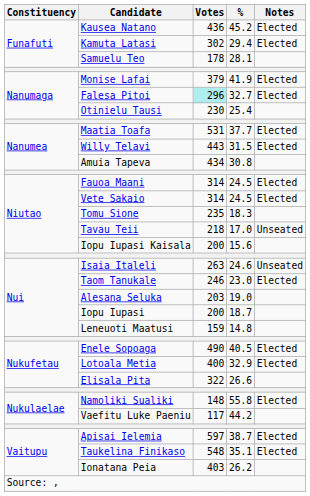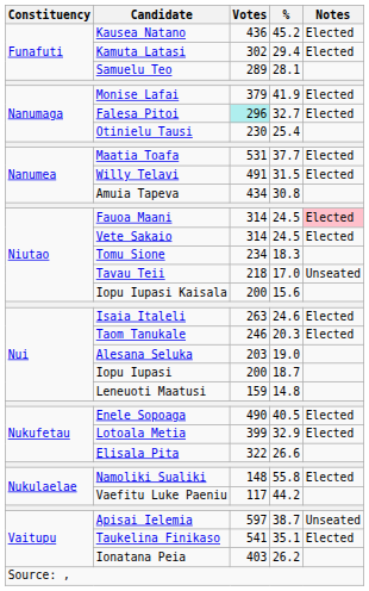 <table class=wikitable>
 <tr>
 <th>Constituency</th>
 <th>Candidate</th>
 <th>Votes</th>
 <th>%</th>
 <th>Notes</th>
 </tr>
 <tr>
 <td rowspan=3><a href='#'>Funafuti</a></td>
 <td><a href='#'>Kausea Natano</a></td>
 <td align=right>436</td>
 <td align=right>45.2</td>
 <td>Elected</td>
 </tr>
 <tr>
 <td><a href='#'>Kamuta Latasi</a></td>
 <td align=right>302</td>
 <td align=right>29.4</td>
 <td>Elected</td>
 </tr>
 <tr>
 <td><a href='#'>Samuelu Teo</a></td>
-<td align=right>178</td>
+<td align=right>289</td>
 <td align=right>28.1</td>
 <td></td>
 </tr>
 <tr>
 <th colspan=5></th>
 </tr>
 <tr>
 <td rowspan=3><a href='#'>Nanumaga</a></td>
 <td><a href='#'>Monise Lafai</a></td>
 <td align=right>379</td>
 <td align=right>41.9</td>
 <td>Elected</td>
 </tr>
 <tr>
 <td><a href='#'>Falesa Pitoi</a></td>
 <td align=right style="background: paleturquoise;">296</td>
 <td align=right>32.7</td>
 <td>Elected</td>
 </tr>
 <tr>
 <td><a href='#'>Otinielu Tausi</a></td>
 <td align=right>230</td>
 <td align=right>25.4</td>
 <td></td>
 </tr>
 <tr>
 <th colspan=5></th>
 </tr>
 <tr>
 <td rowspan=3><a href='#'>Nanumea</a></td>
 <td><a href='#'>Maatia Toafa</a></td>
 <td align=right>531</td>
 <td align=right>37.7</td>
 <td>Elected</td>
 </tr>
 <tr>
 <td><a href='#'>Willy Telavi</a></td>
-<td align=right>443</td>
+<td align=right>491</td>
 <td align=right>31.5</td>
 <td>Elected</td>
 </tr>
 <tr>
 <td>Amuia Tapeva</td>
 <td align=right>434</td>
 <td align=right>30.8</td>
 <td></td>
 </tr>
 <tr>
 <th colspan=5></th>
 </tr>
 <tr>
 <td rowspan=5><a href='#'>Niutao</a></td>
 <td><a href='#'>Fauoa Maani</a></td>
 <td align=right>314</td>
 <td align=right>24.5</td>
-<td>Elected</td>
+<td style="background: pink;">Elected</td>
 </tr>
 <tr>
 <td><a href='#'>Vete Sakaio</a></td>
 <td align=right>314</td>
 <td align=right>24.5</td>
 <td>Elected</td>
 </tr>
 <tr>
 <td><a href='#'>Tomu Sione</a></td>
-<td align=right>235</td>
+<td align=right>234</td>
 <td align=right>18.3</td>
 <td></td>
 </tr>
 <tr>
 <td><a href='#'>Tavau Teii</a></td>
 <td align=right>218</td>
 <td align=right>17.0</td>
 <td>Unseated</td>
 </tr>
 <tr>
 <td>Iopu Iupasi Kaisala</td>
 <td align=right>200</td>
 <td align=right>15.6</td>
 <td></td>
 </tr>
 <tr>
 <th colspan=5></th>
 </tr>
 <tr>
 <td rowspan=5><a href='#'>Nui</a></td>
 <td><a href='#'>Isaia Italeli</a></td>
 <td align=right>263</td>
 <td align=right>24.6</td>
-<td>Unseated</td>
+<td>Elected</td>
 </tr>
 <tr>
 <td><a href='#'>Taom Tanukale</a></td>
 <td align=right>246</td>
-<td align=right>23.0</td>
+<td align=right>20.3</td>
 <td>Elected</td>
 </tr>
 <tr>
 <td><a href='#'>Alesana Seluka</a></td>
 <td align=right>203</td>
 <td align=right>19.0</td>
 <td></td>
 </tr>
 <tr>
 <td>Iopu Iupasi</td>
 <td align=right>200</td>
 <td align=right>18.7</td>
 <td></td>
 </tr>
 <tr>
 <td>Leneuoti Maatusi</td>
 <td align=right>159</td>
 <td align=right>14.8</td>
 <td></td>
 </tr>
 <tr>
 <th colspan=5></th>
 </tr>
 <tr>
 <td rowspan=3><a href='#'>Nukufetau</a></td>
 <td><a href='#'>Enele Sopoaga</a></td>
 <td align=right>490</td>
 <td align=right>40.5</td>
 <td>Elected</td>
 </tr>
 <tr>
 <td><a href='#'>Lotoala Metia</a></td>
-<td align=right>400</td>
+<td align=right>399</td>
 <td align=right>32.9</td>
 <td>Elected</td>
 </tr>
 <tr>
 <td><a href='#'>Elisala Pita</a></td>
 <td align=right>322</td>
 <td align=right>26.6</td>
 <td></td>
 </tr>
 <tr>
 <th colspan=5></th>
 </tr>
 <tr>
 <td rowspan=2><a href='#'>Nukulaelae</a></td>
 <td><a href='#'>Namoliki Sualiki</a></td>
 <td align=right>148</td>
 <td align=right>55.8</td>
 <td>Elected</td>
 </tr>
 <tr>
 <td>Vaefitu Luke Paeniu</td>
 <td align=right>117</td>
 <td align=right>44.2</td>
 <td></td>
 </tr>
 <tr>
 <th colspan=5></th>
 </tr>
 <tr>
 <td rowspan=3><a href='#'>Vaitupu</a></td>
 <td><a href='#'>Apisai Ielemia</a></td>
 <td align=right>597</td>
 <td align=right>38.7</td>
-<td>Elected</td>
+<td>Unseated</td>
 </tr>
 <tr>
 <td><a href='#'>Taukelina Finikaso</a></td>
-<td align=right>548</td>
+<td align=right>541</td>
 <td align=right>35.1</td>
 <td>Elected</td>
 </tr>
 <tr>
 <td>Ionatana Peia</td>
 <td align=right>403</td>
 <td align=right>26.2</td>
 <td></td>
 </tr>
 <tr>
 <td colspan=5>Source: , </td>
 </tr>
 </table>
